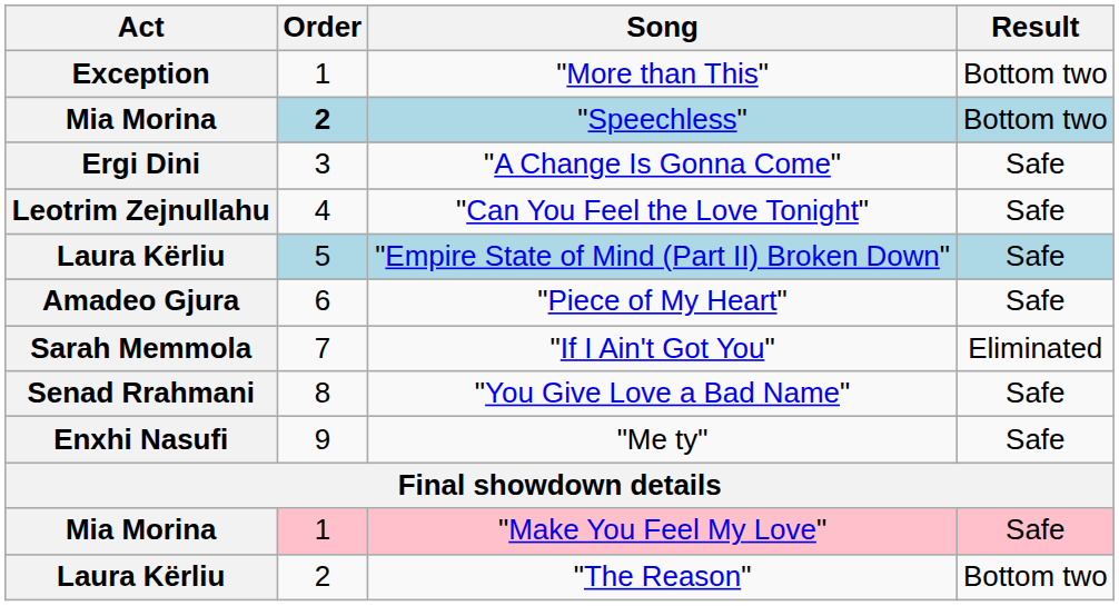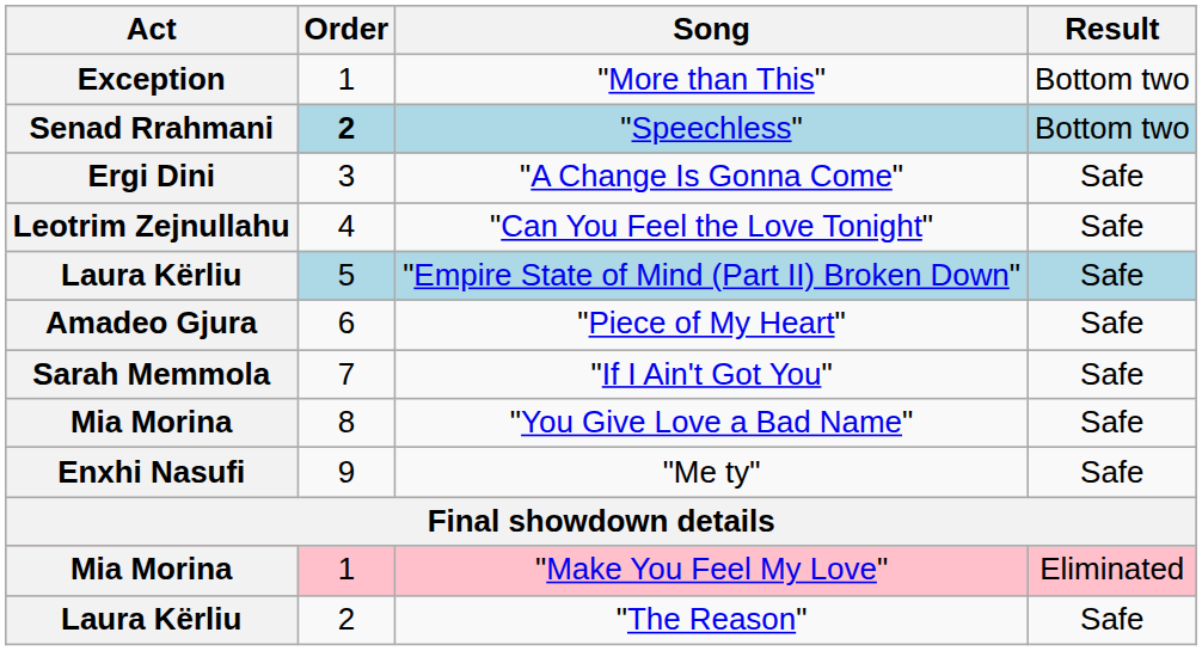 <table class="wikitable plainrowheaders" style="text-align:center;">
 <tr>
 <th scope="col">Act</th>
 <th scope="col">Order</th>
 <th scope="col">Song</th>
 <th scope="col">Result</th>
 </tr>
 <tr>
 <th scope="row">Exception</th>
 <td>1</td>
 <td>"<a href='#'>More than This</a>"</td>
 <td>Bottom two</td>
 </tr>
 <tr style="background:lightblue;">
-<th scope="row">Mia Morina</th>
+<th scope="row">Senad Rrahmani</th>
 <td><strong>2</strong></td>
 <td>"<a href='#'>Speechless</a>"</td>
 <td>Bottom two</td>
 </tr>
 <tr>
 <th scope="row">Ergi Dini</th>
 <td>3</td>
 <td>"<a href='#'>A Change Is Gonna Come</a>"</td>
 <td>Safe</td>
 </tr>
 <tr>
 <th scope="row">Leotrim Zejnullahu</th>
 <td>4</td>
 <td>"<a href='#'>Can You Feel the Love Tonight</a>"</td>
 <td>Safe</td>
 </tr>
 <tr style="background:lightblue;">
 <th scope="row">Laura Kërliu</th>
 <td>5</td>
 <td>"<a href='#'>Empire State of Mind (Part II) Broken Down</a>"</td>
 <td>Safe</td>
 </tr>
 <tr>
 <th scope="row">Amadeo Gjura</th>
 <td>6</td>
 <td>"<a href='#'>Piece of My Heart</a>"</td>
 <td>Safe</td>
 </tr>
 <tr>
 <th scope="row">Sarah Memmola</th>
 <td>7</td>
 <td>"<a href='#'>If I Ain't Got You</a>"</td>
-<td>Eliminated</td>
+<td>Safe</td>
 </tr>
 <tr>
-<th scope="row">Senad Rrahmani</th>
+<th scope="row">Mia Morina</th>
 <td>8</td>
 <td>"<a href='#'>You Give Love a Bad Name</a>"</td>
 <td>Safe</td>
 </tr>
 <tr>
 <th scope="row">Enxhi Nasufi</th>
 <td>9</td>
 <td>"Me ty"</td>
 <td>Safe</td>
 </tr>
 <tr>
 <th colspan="5">Final showdown details</th>
 </tr>
 <tr style="background:pink;">
 <th scope="row">Mia Morina</th>
 <td>1</td>
 <td>"<a href='#'>Make You Feel My Love</a>"</td>
-<td>Safe</td>
+<td>Eliminated</td>
 </tr>
 <tr>
 <th scope="row">Laura Kërliu</th>
 <td>2</td>
 <td>"<a href='#'>The Reason</a>"</td>
-<td>Bottom two</td>
+<td>Safe</td>
 </tr>
 </table>
